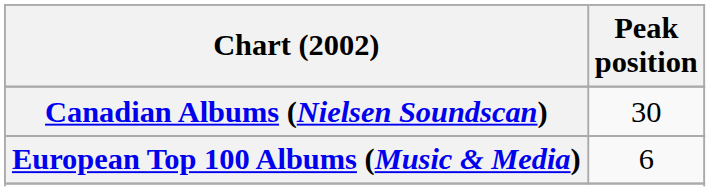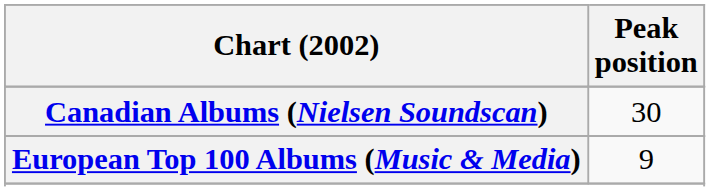 <table class="wikitable sortable plainrowheaders" style="text-align:center">
 <tr>
 <th scope="col">Chart (2002)</th>
 <th scope="col">Peak<br>position</th>
 </tr>
 <tr>
 </tr>
 <tr>
 </tr>
 <tr>
 </tr>
 <tr>
 </tr>
 <tr>
 <th scope="row"><a href='#'>Canadian Albums</a> (<em><a href='#'>Nielsen Soundscan</a></em>)</th>
 <td>30</td>
 </tr>
 <tr>
 </tr>
 <tr>
 </tr>
 <tr>
 <th scope="row"><a href='#'>European Top 100 Albums</a> (<em><a href='#'>Music & Media</a></em>)</th>
-<td>6</td>
+<td>9</td>
 </tr>
 <tr>
 </tr>
 <tr>
 </tr>
 <tr>
 </tr>
 <tr>
 </tr>
 <tr>
 </tr>
 <tr>
 </tr>
 <tr>
 </tr>
 <tr>
 </tr>
 <tr>
 </tr>
 <tr>
 </tr>
 <tr>
 </tr>
 <tr>
 </tr>
 <tr>
 </tr>
 </table>
